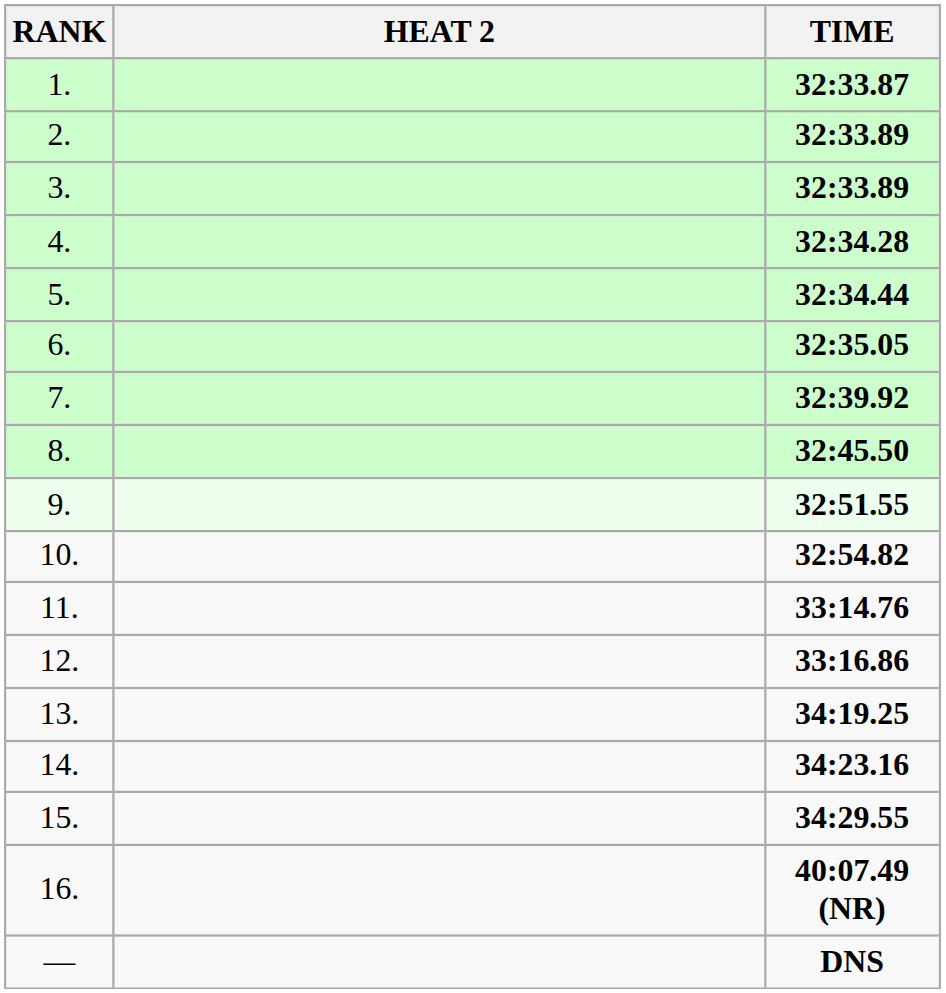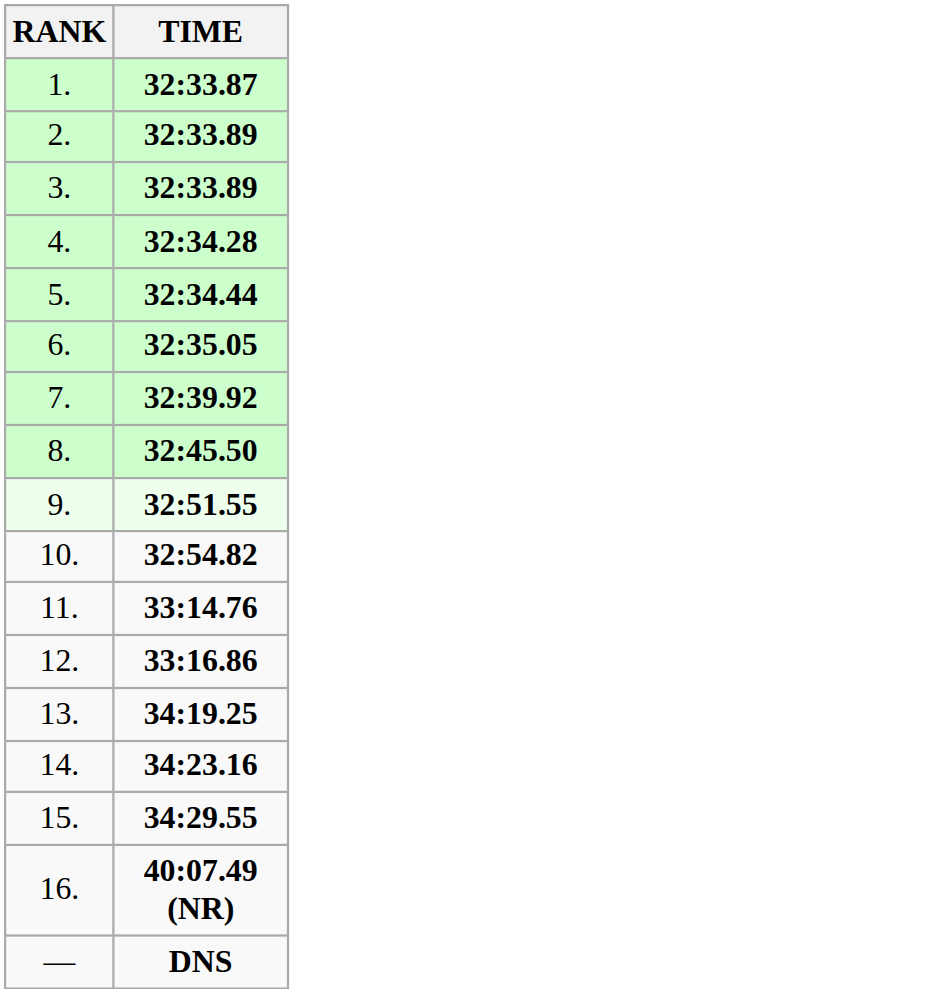 <table class="wikitable" style="border-collapse: collapse; font-size: 90%;">
 <tr>
 <th>RANK</th>
-<th style="width: 20em">HEAT 2</th>
 <th style="width: 5em">TIME</th>
 </tr>
 <tr bgcolor=#CCFFCC>
 <td align="center">1.</td>
-<td></td>
 <td align="center"><strong>32:33.87 </strong></td>
 </tr>
 <tr bgcolor=#CCFFCC>
 <td align="center">2.</td>
-<td></td>
 <td align="center"><strong>32:33.89 </strong></td>
 </tr>
 <tr bgcolor=#CCFFCC>
 <td align="center">3.</td>
-<td></td>
 <td align="center"><strong>32:33.89 </strong></td>
 </tr>
 <tr bgcolor=#CCFFCC>
 <td align="center">4.</td>
-<td></td>
 <td align="center"><strong>32:34.28 </strong></td>
 </tr>
 <tr bgcolor=#CCFFCC>
 <td align="center">5.</td>
-<td></td>
 <td align="center"><strong>32:34.44 </strong></td>
 </tr>
 <tr bgcolor=#CCFFCC>
 <td align="center">6.</td>
-<td></td>
 <td align="center"><strong>32:35.05 </strong></td>
 </tr>
 <tr bgcolor=#CCFFCC>
 <td align="center">7.</td>
-<td></td>
 <td align="center"><strong>32:39.92 </strong></td>
 </tr>
 <tr bgcolor=#CCFFCC>
 <td align="center">8.</td>
-<td></td>
 <td align="center"><strong>32:45.50 </strong></td>
 </tr>
 <tr bgcolor=#EEFFEE>
 <td align="center">9.</td>
-<td></td>
 <td align="center"><strong>32:51.55 </strong></td>
 </tr>
 <tr>
 <td align="center">10.</td>
-<td></td>
 <td align="center"><strong>32:54.82 </strong></td>
 </tr>
 <tr>
 <td align="center">11.</td>
-<td></td>
 <td align="center"><strong>33:14.76 </strong></td>
 </tr>
 <tr>
 <td align="center">12.</td>
-<td></td>
 <td align="center"><strong>33:16.86 </strong></td>
 </tr>
 <tr>
 <td align="center">13.</td>
-<td></td>
 <td align="center"><strong>34:19.25 </strong></td>
 </tr>
 <tr>
 <td align="center">14.</td>
-<td></td>
 <td align="center"><strong>34:23.16</strong></td>
 </tr>
 <tr>
 <td align="center">15.</td>
-<td></td>
 <td align="center"><strong>34:29.55</strong></td>
 </tr>
 <tr>
 <td align="center">16.</td>
-<td></td>
 <td align="center"><strong>40:07.49 (NR)</strong></td>
 </tr>
 <tr>
 <td align="center">—</td>
-<td></td>
 <td align="center"><strong>DNS </strong></td>
 </tr>
 </table>
